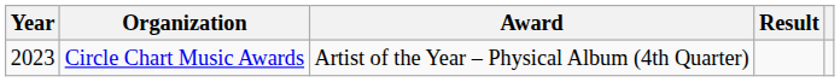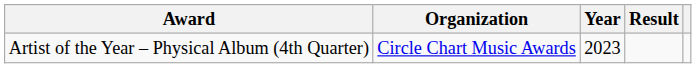 <table class="wikitable">
 <tr>
+<th>Award</th>
+<th>Organization</th>
 <th>Year</th>
-<th>Organization</th>
-<th>Award</th>
 <th>Result</th>
 <th></th>
 </tr>
 <tr>
+<td>Artist of the Year – Physical Album (4th Quarter)</td>
+<td><a href='#'>Circle Chart Music Awards</a></td>
 <td style="text-align:center">2023</td>
-<td><a href='#'>Circle Chart Music Awards</a></td>
-<td>Artist of the Year – Physical Album (4th Quarter)</td>
 <td></td>
 <td style="text-align:center"></td>
 </tr>
 </table>
